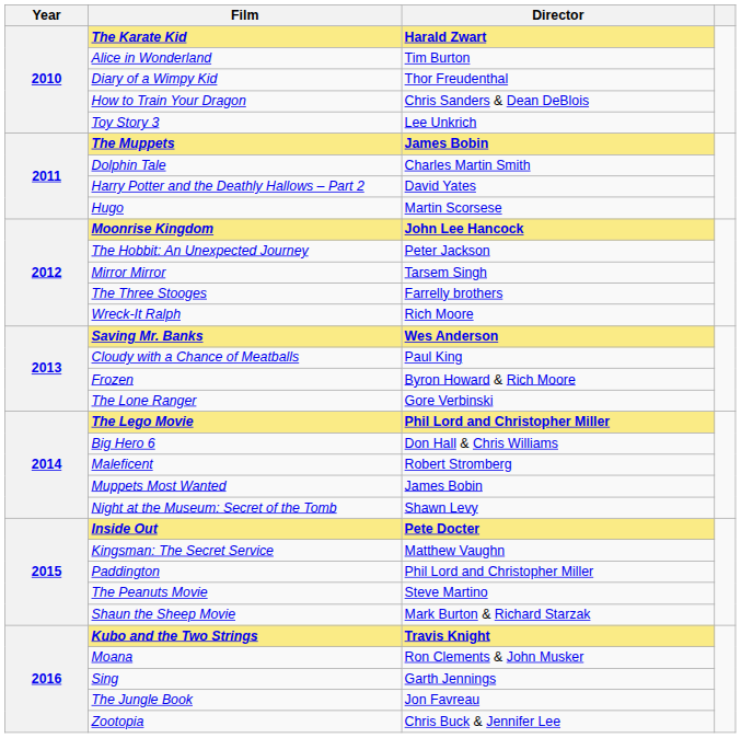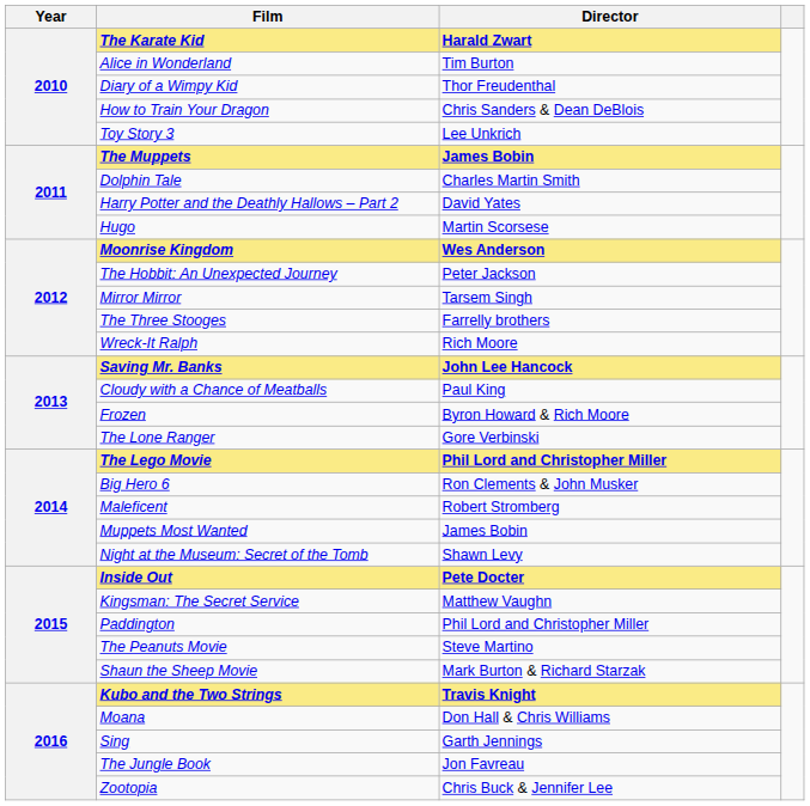 <table class="wikitable">
 <tr>
 <th scope="col" style="width:8%;">Year</th>
 <th scope="col" style="width:30%;">Film</th>
 <th scope="col" style="width:30%;">Director</th>
 <th scope="col" style="width:2%;"></th>
 </tr>
 <tr>
 <th scope="row" rowspan=5 style="text-align:center;"><a href='#'>2010</a> </th>
 <td style="background:#FAEB86;"><strong><em><a href='#'>The Karate Kid</a></em></strong></td>
 <td style="background:#FAEB86;"><strong><a href='#'>Harald Zwart</a></strong></td>
 <td rowspan="5"></td>
 </tr>
 <tr>
 <td><em><a href='#'>Alice in Wonderland</a></em></td>
 <td><a href='#'>Tim Burton</a></td>
 </tr>
 <tr>
 <td><em><a href='#'>Diary of a Wimpy Kid</a></em></td>
 <td><a href='#'>Thor Freudenthal</a></td>
 </tr>
 <tr>
 <td><em><a href='#'>How to Train Your Dragon</a></em></td>
 <td><a href='#'>Chris Sanders</a> & <a href='#'>Dean DeBlois</a></td>
 </tr>
 <tr>
 <td><em><a href='#'>Toy Story 3</a></em></td>
 <td><a href='#'>Lee Unkrich</a></td>
 </tr>
 <tr>
 <th scope="row" rowspan=4 style="text-align:center;"><a href='#'>2011</a> </th>
 <td style="background:#FAEB86;"><strong><em><a href='#'>The Muppets</a></em></strong></td>
 <td style="background:#FAEB86;"><strong><a href='#'>James Bobin</a></strong></td>
 <td rowspan="4"></td>
 </tr>
 <tr>
 <td><em><a href='#'>Dolphin Tale</a></em></td>
 <td><a href='#'>Charles Martin Smith</a></td>
 </tr>
 <tr>
 <td><em><a href='#'>Harry Potter and the Deathly Hallows – Part 2</a></em></td>
 <td><a href='#'>David Yates</a></td>
 </tr>
 <tr>
 <td><em><a href='#'>Hugo</a></em></td>
 <td><a href='#'>Martin Scorsese</a></td>
 </tr>
 <tr>
 <th scope="row" rowspan=5 style="text-align:center;"><a href='#'>2012</a> </th>
 <td style="background:#FAEB86;"><strong><em><a href='#'>Moonrise Kingdom</a></em></strong></td>
-<td style="background:#FAEB86;"><strong><a href='#'>John Lee Hancock</a></strong></td>
+<td style="background:#FAEB86;"><strong><a href='#'>Wes Anderson</a></strong></td>
 <td rowspan="5"></td>
 </tr>
 <tr>
 <td><em><a href='#'>The Hobbit: An Unexpected Journey</a></em></td>
 <td><a href='#'>Peter Jackson</a></td>
 </tr>
 <tr>
 <td><em><a href='#'>Mirror Mirror</a></em></td>
 <td><a href='#'>Tarsem Singh</a></td>
 </tr>
 <tr>
 <td><em><a href='#'>The Three Stooges</a></em></td>
 <td><a href='#'>Farrelly brothers</a></td>
 </tr>
 <tr>
 <td><em><a href='#'>Wreck-It Ralph</a></em></td>
 <td><a href='#'>Rich Moore</a></td>
 </tr>
 <tr>
 <th scope="row" rowspan=4 style="text-align:center;"><a href='#'>2013</a> </th>
 <td style="background:#FAEB86;"><strong><em><a href='#'>Saving Mr. Banks</a></em></strong></td>
-<td style="background:#FAEB86;"><strong><a href='#'>Wes Anderson</a></strong></td>
+<td style="background:#FAEB86;"><strong><a href='#'>John Lee Hancock</a></strong></td>
 <td rowspan="4"></td>
 </tr>
 <tr>
 <td><em><a href='#'>Cloudy with a Chance of Meatballs</a></em></td>
 <td><a href='#'>Paul King</a></td>
 </tr>
 <tr>
 <td><em><a href='#'>Frozen</a></em></td>
 <td><a href='#'>Byron Howard</a> & <a href='#'>Rich Moore</a></td>
 </tr>
 <tr>
 <td><em><a href='#'>The Lone Ranger</a></em></td>
 <td><a href='#'>Gore Verbinski</a></td>
 </tr>
 <tr>
 <th scope="row" rowspan=5 style="text-align:center;"><a href='#'>2014</a> </th>
 <td style="background:#FAEB86;"><strong><em><a href='#'>The Lego Movie</a></em></strong></td>
 <td style="background:#FAEB86;"><strong><a href='#'>Phil Lord and Christopher Miller</a></strong></td>
 <td rowspan="5"></td>
 </tr>
 <tr>
 <td><em><a href='#'>Big Hero 6</a></em></td>
-<td><a href='#'>Don Hall</a> & <a href='#'>Chris Williams</a></td>
+<td><a href='#'>Ron Clements</a> & <a href='#'>John Musker</a></td>
 </tr>
 <tr>
 <td><em><a href='#'>Maleficent</a></em></td>
 <td><a href='#'>Robert Stromberg</a></td>
 </tr>
 <tr>
 <td><em><a href='#'>Muppets Most Wanted</a></em></td>
 <td><a href='#'>James Bobin</a></td>
 </tr>
 <tr>
 <td><em><a href='#'>Night at the Museum: Secret of the Tomb</a></em></td>
 <td><a href='#'>Shawn Levy</a></td>
 </tr>
 <tr>
 <th scope="row" rowspan=5 style="text-align:center;"><a href='#'>2015</a> </th>
 <td style="background:#FAEB86;"><strong><em><a href='#'>Inside Out</a></em></strong></td>
 <td style="background:#FAEB86;"><strong><a href='#'>Pete Docter</a></strong></td>
 <td rowspan="5"></td>
 </tr>
 <tr>
 <td><em><a href='#'>Kingsman: The Secret Service</a></em></td>
 <td><a href='#'>Matthew Vaughn</a></td>
 </tr>
 <tr>
 <td><em><a href='#'>Paddington</a></em></td>
 <td><a href='#'>Phil Lord and Christopher Miller</a></td>
 </tr>
 <tr>
 <td><em><a href='#'>The Peanuts Movie</a></em></td>
 <td><a href='#'>Steve Martino</a></td>
 </tr>
 <tr>
 <td><em><a href='#'>Shaun the Sheep Movie</a></em></td>
 <td><a href='#'>Mark Burton</a> & <a href='#'>Richard Starzak</a></td>
 </tr>
 <tr>
 <th scope="row" rowspan=5 style="text-align:center;"><a href='#'>2016</a> </th>
 <td style="background:#FAEB86;"><strong><em><a href='#'>Kubo and the Two Strings</a></em></strong></td>
 <td style="background:#FAEB86;"><strong><a href='#'>Travis Knight</a></strong></td>
 <td rowspan="5"></td>
 </tr>
 <tr>
 <td><em><a href='#'>Moana</a></em></td>
-<td><a href='#'>Ron Clements</a> & <a href='#'>John Musker</a></td>
+<td><a href='#'>Don Hall</a> & <a href='#'>Chris Williams</a></td>
 </tr>
 <tr>
 <td><em><a href='#'>Sing</a></em></td>
 <td><a href='#'>Garth Jennings</a></td>
 </tr>
 <tr>
 <td><em><a href='#'>The Jungle Book</a></em></td>
 <td><a href='#'>Jon Favreau</a></td>
 </tr>
 <tr>
 <td><em><a href='#'>Zootopia</a></em></td>
 <td><a href='#'>Chris Buck</a> & <a href='#'>Jennifer Lee</a></td>
 </tr>
 </table>
